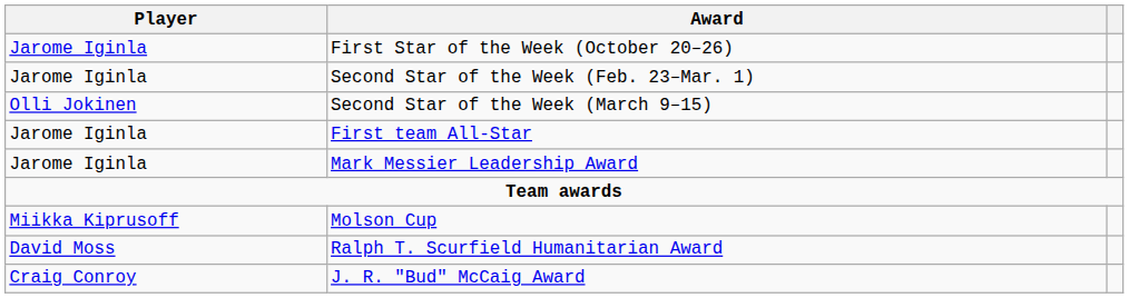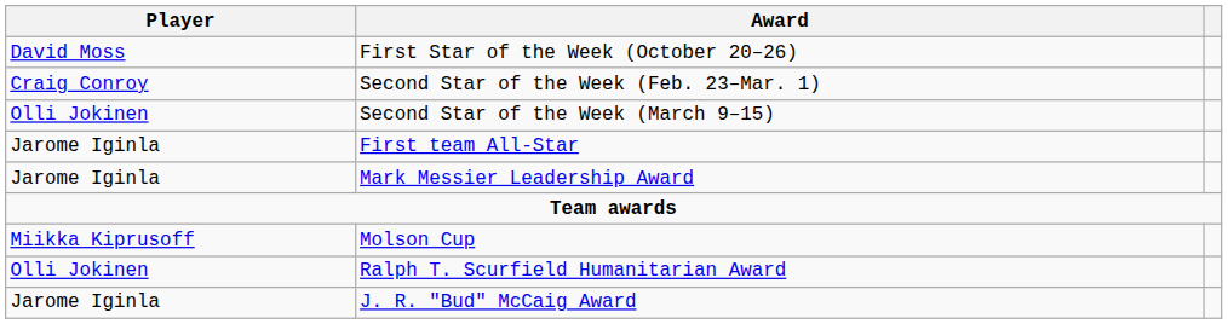 <table class="wikitable" width="52%">
 <tr>
 <th>Player</th>
 <th>Award</th>
 <th></th>
 </tr>
 <tr>
-<td><a href='#'>Jarome Iginla</a></td>
+<td><a href='#'>David Moss</a></td>
 <td>First Star of the Week (October 20–26)</td>
 <td></td>
 </tr>
 <tr>
-<td>Jarome Iginla</td>
+<td><a href='#'>Craig Conroy</a></td>
 <td>Second Star of the Week (Feb. 23–Mar. 1)</td>
 <td></td>
 </tr>
 <tr>
 <td><a href='#'>Olli Jokinen</a></td>
 <td>Second Star of the Week (March 9–15)</td>
 <td></td>
 </tr>
 <tr>
 <td>Jarome Iginla</td>
 <td><a href='#'>First team All-Star</a></td>
 <td></td>
 </tr>
 <tr>
 <td>Jarome Iginla</td>
 <td><a href='#'>Mark Messier Leadership Award</a></td>
 <td></td>
 </tr>
 <tr>
 <td colspan="4" align="center"><strong>Team awards</strong></td>
 </tr>
 <tr>
 <td><a href='#'>Miikka Kiprusoff</a></td>
 <td><a href='#'>Molson Cup</a></td>
 <td></td>
 </tr>
 <tr>
-<td><a href='#'>David Moss</a></td>
+<td><a href='#'>Olli Jokinen</a></td>
 <td><a href='#'>Ralph T. Scurfield Humanitarian Award</a></td>
 <td></td>
 </tr>
 <tr>
-<td><a href='#'>Craig Conroy</a></td>
+<td>Jarome Iginla</td>
 <td><a href='#'>J. R. "Bud" McCaig Award</a></td>
 <td></td>
 </tr>
 </table>
